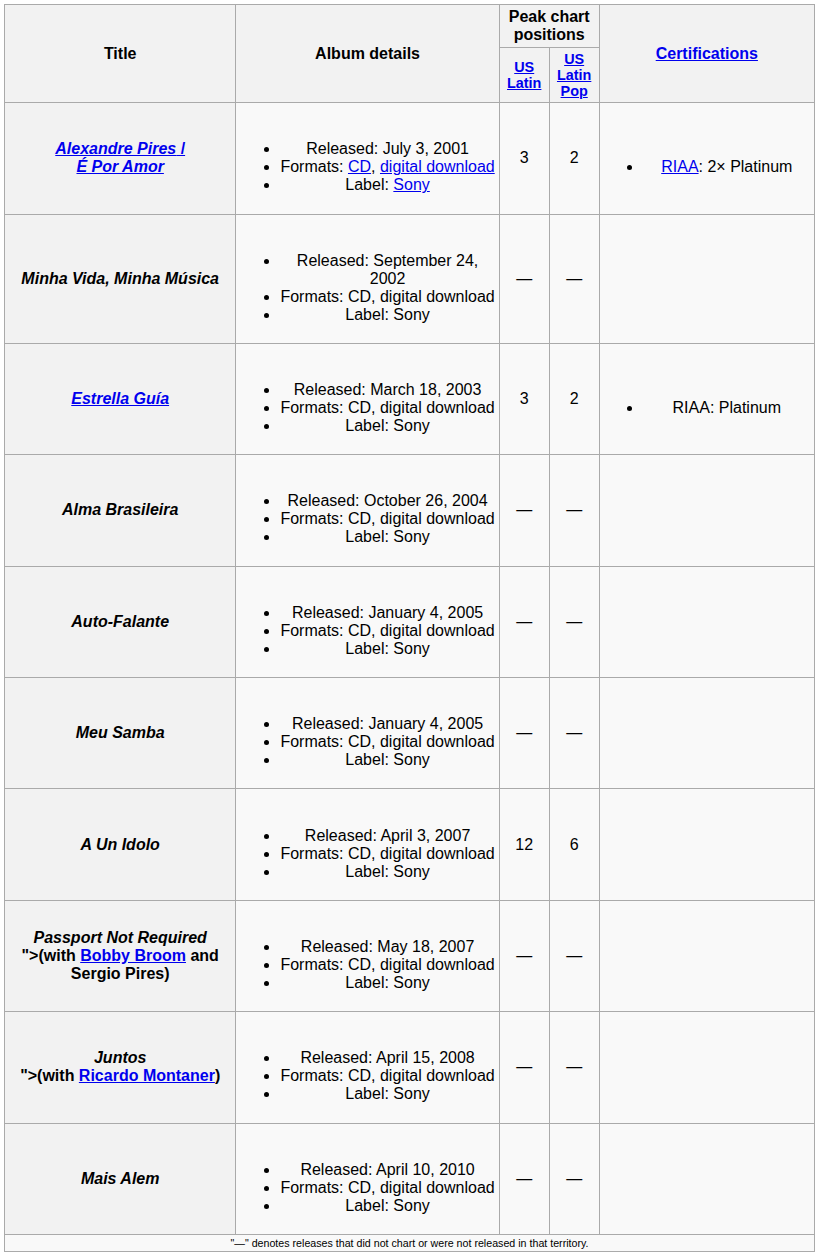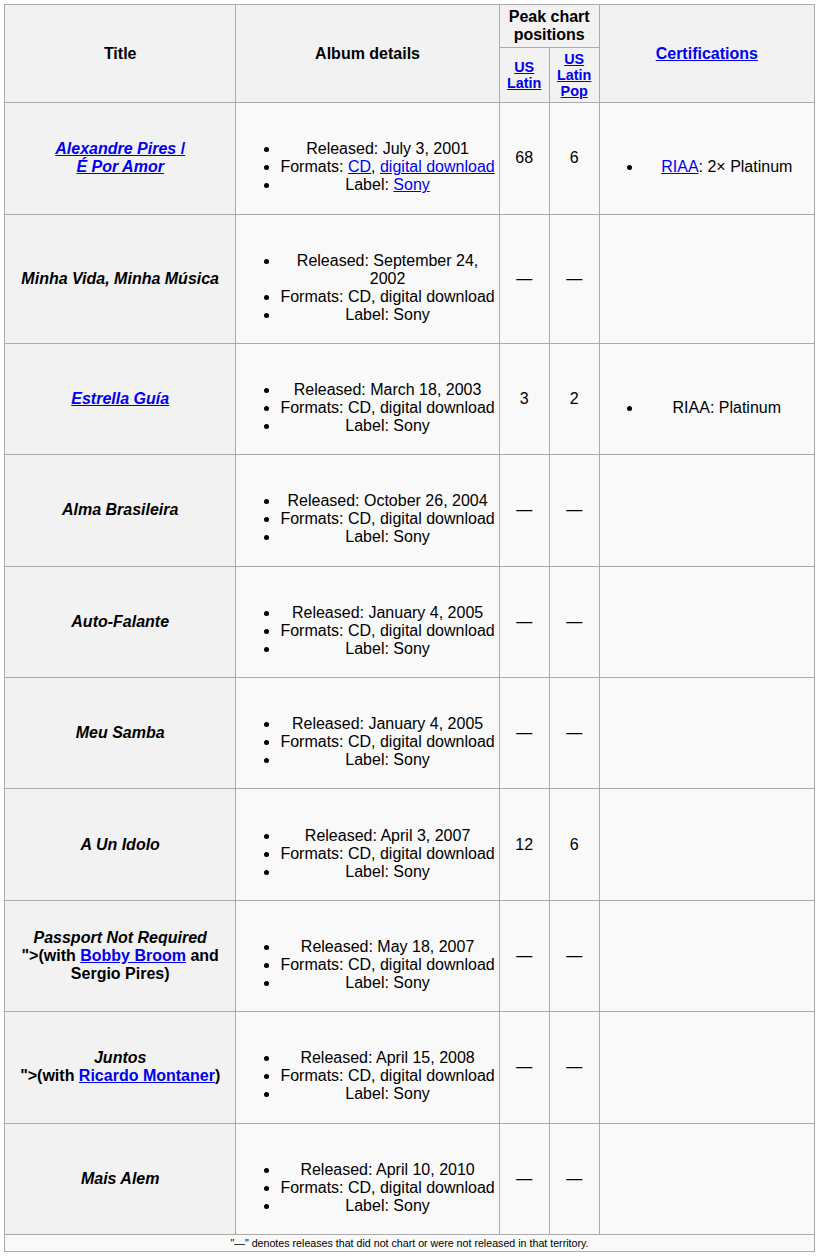 <table class="wikitable plainrowheaders" style="text-align:center;">
 <tr>
 <th scope="col" rowspan="2" style="width:14em;">Title</th>
 <th scope="col" rowspan="2" style="width:16em;">Album details</th>
 <th scope="col" colspan="2">Peak chart positions</th>
 <th scope="col" rowspan="2" style="width:13em;"><a href='#'>Certifications</a></th>
 </tr>
 <tr>
 <th scope="col" style="width:3em;font-size:90%;"><a href='#'>US<br>Latin</a><br></th>
 <th scope="col" style="width:3em;font-size:90%;"><a href='#'>US<br>Latin<br>Pop</a><br></th>
 </tr>
 <tr>
 <th scope="row"><em><a href='#'>Alexandre Pires</em> /<br> <em>É Por Amor</a></em></th>
 <td><br><ul><li>Released: July 3, 2001</li><li>Formats: <a href='#'>CD</a>, <a href='#'>digital download</a></li><li>Label: <a href='#'>Sony</a></li></ul></td>
-<td>3</td>
-<td>2</td>
+<td>68</td>
+<td>6</td>
 <td><br><ul><li><a href='#'>RIAA</a>: 2× Platinum  </li></ul></td>
 </tr>
 <tr>
 <th scope="row"><em>Minha Vida, Minha Música</em></th>
 <td><br><ul><li>Released:  September 24, 2002</li><li>Formats: CD, digital download</li><li>Label: Sony</li></ul></td>
 <td>—</td>
 <td>—</td>
 <td></td>
 </tr>
 <tr>
 <th scope="row"><em><a href='#'>Estrella Guía</a></em></th>
 <td><br><ul><li>Released: March 18, 2003</li><li>Formats: CD, digital download</li><li>Label: Sony</li></ul></td>
 <td>3</td>
 <td>2</td>
 <td><br><ul><li>RIAA: Platinum  </li></ul></td>
 </tr>
 <tr>
 <th scope="row"><em>Alma Brasileira</em></th>
 <td><br><ul><li>Released: October 26, 2004</li><li>Formats: CD, digital download</li><li>Label: Sony</li></ul></td>
 <td>—</td>
 <td>—</td>
 <td></td>
 </tr>
 <tr>
 <th scope="row"><em>Auto-Falante</em></th>
 <td><br><ul><li>Released: January 4, 2005</li><li>Formats: CD, digital download</li><li>Label: Sony</li></ul></td>
 <td>—</td>
 <td>—</td>
 <td></td>
 </tr>
 <tr>
 <th scope="row"><em>Meu Samba</em></th>
 <td><br><ul><li>Released: January 4, 2005</li><li>Formats: CD, digital download</li><li>Label: Sony</li></ul></td>
 <td>—</td>
 <td>—</td>
 <td></td>
 </tr>
 <tr>
 <th scope="row"><em>A Un Idolo</em></th>
 <td><br><ul><li>Released: April 3, 2007</li><li>Formats: CD, digital download</li><li>Label: Sony</li></ul></td>
 <td>12</td>
 <td>6</td>
 <td></td>
 </tr>
 <tr>
 <th scope="row"><em>Passport Not Required</em><br><span>">(with <a href='#'>Bobby Broom</a> and Sergio Pires)</span></th>
 <td><br><ul><li>Released: May 18, 2007</li><li>Formats: CD, digital download</li><li>Label: Sony</li></ul></td>
 <td>—</td>
 <td>—</td>
 <td></td>
 </tr>
 <tr>
 <th scope="row"><em>Juntos</em><br><span>">(with <a href='#'>Ricardo Montaner</a>)</span></th>
 <td><br><ul><li>Released: April 15, 2008</li><li>Formats: CD, digital download</li><li>Label: Sony</li></ul></td>
 <td>—</td>
 <td>—</td>
 <td></td>
 </tr>
 <tr>
 <th scope="row"><em>Mais Alem</em></th>
 <td><br><ul><li>Released: April 10, 2010</li><li>Formats: CD, digital download</li><li>Label: Sony</li></ul></td>
 <td>—</td>
 <td>—</td>
 <td></td>
 </tr>
 <tr>
 <td align="center" colspan="15" style="font-size:8pt">"—" denotes releases that did not chart or were not released in that territory.</td>
 </tr>
 </table>
